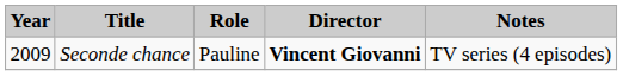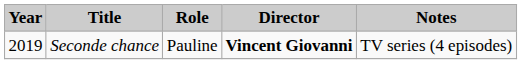 <table class="wikitable">
 <tr>
 <th style="background: #CCCCCC;">Year</th>
 <th style="background: #CCCCCC;">Title</th>
 <th style="background: #CCCCCC;">Role</th>
 <th style="background: #CCCCCC;">Director</th>
 <th style="background: #CCCCCC;">Notes</th>
 </tr>
 <tr>
-<td>2009</td>
+<td>2019</td>
 <td><em>Seconde chance</em></td>
 <td>Pauline</td>
 <td><strong>Vincent Giovanni</strong></td>
 <td>TV series (4 episodes)</td>
 </tr>
 <tr>
 </tr>
 </table>
